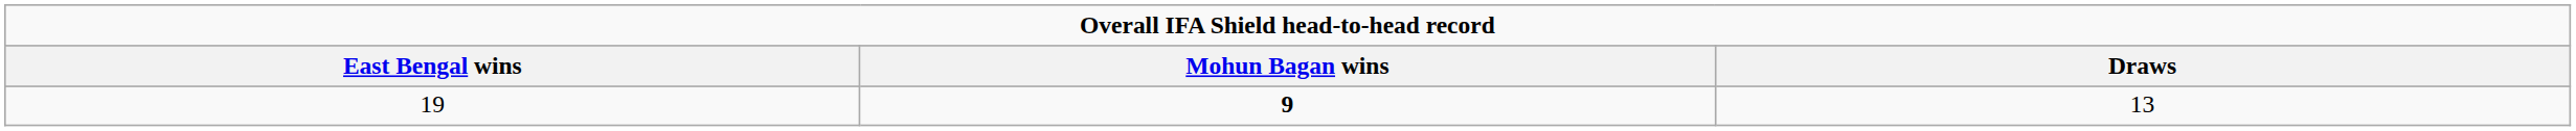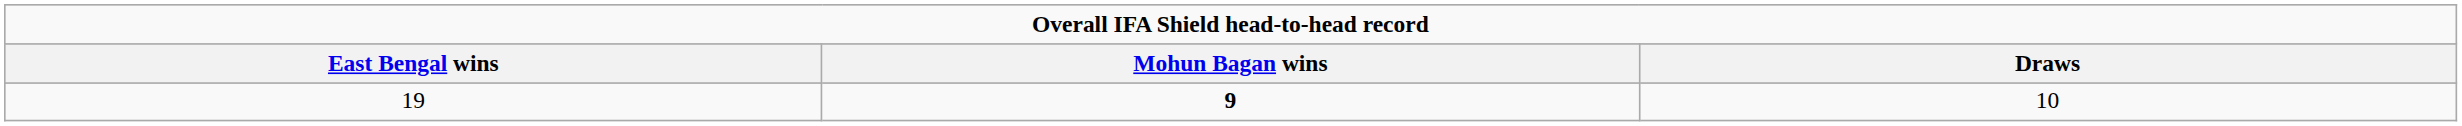 <table class="wikitable" style="font-size:90%; width:95%; text-align:center">
 <tr>
 <td Colspan="3"><strong>Overall IFA Shield head-to-head record</strong></td>
 </tr>
 <tr>
 <th width="33%"><a href='#'>East Bengal</a>  wins</th>
 <th width="33%"><a href='#'>Mohun Bagan</a> wins</th>
 <th width="33%">Draws</th>
 </tr>
 <tr>
 <td>19</td>
 <td><strong>9</strong></td>
-<td>13</td>
+<td>10</td>
 </tr>
 </table>
